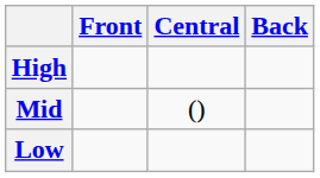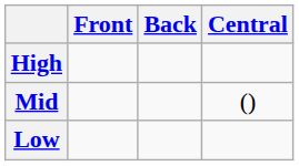 <table class="wikitable" style="text-align:center">
 <tr>
 <th></th>
 <th><a href='#'>Front</a></th>
+<th><a href='#'>Back</a></th>
 <th><a href='#'>Central</a></th>
-<th><a href='#'>Back</a></th>
 </tr>
 <tr>
 <th><a href='#'>High</a></th>
 <td></td>
 <td></td>
 <td></td>
 </tr>
 <tr>
 <th><a href='#'>Mid</a></th>
 <td></td>
+<td></td>
 <td>()</td>
-<td></td>
 </tr>
 <tr>
 <th><a href='#'>Low</a></th>
 <td></td>
 <td></td>
 <td></td>
 </tr>
 </table>
